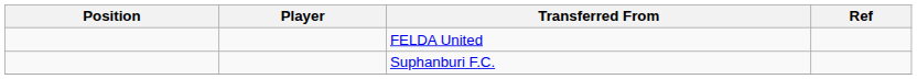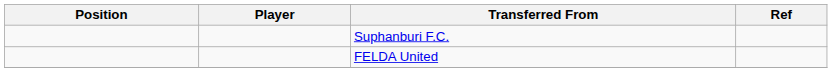 <table class="wikitable sortable" style="width:50%; text-align:center; font-size:100%; text-align:left;">
 <tr>
 <th>Position</th>
 <th>Player</th>
 <th>Transferred From</th>
 <th>Ref</th>
 </tr>
 <tr>
 <td></td>
 <td></td>
-<td> <a href='#'>FELDA United</a></td>
+<td> <a href='#'>Suphanburi F.C.</a></td>
 <td></td>
 </tr>
 <tr>
 <td></td>
 <td></td>
-<td> <a href='#'>Suphanburi F.C.</a></td>
+<td> <a href='#'>FELDA United</a></td>
 <td></td>
 </tr>
 <tr>
 </tr>
 </table>
